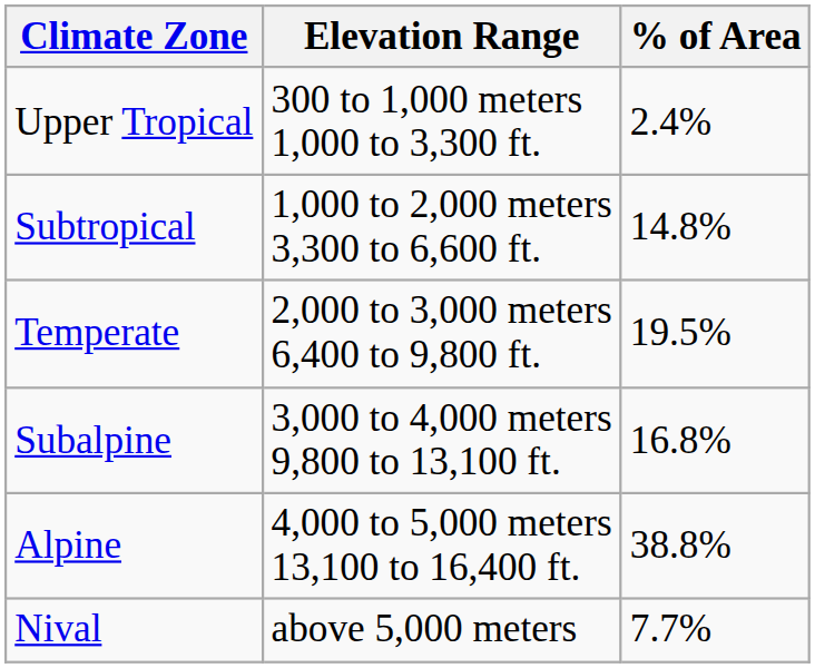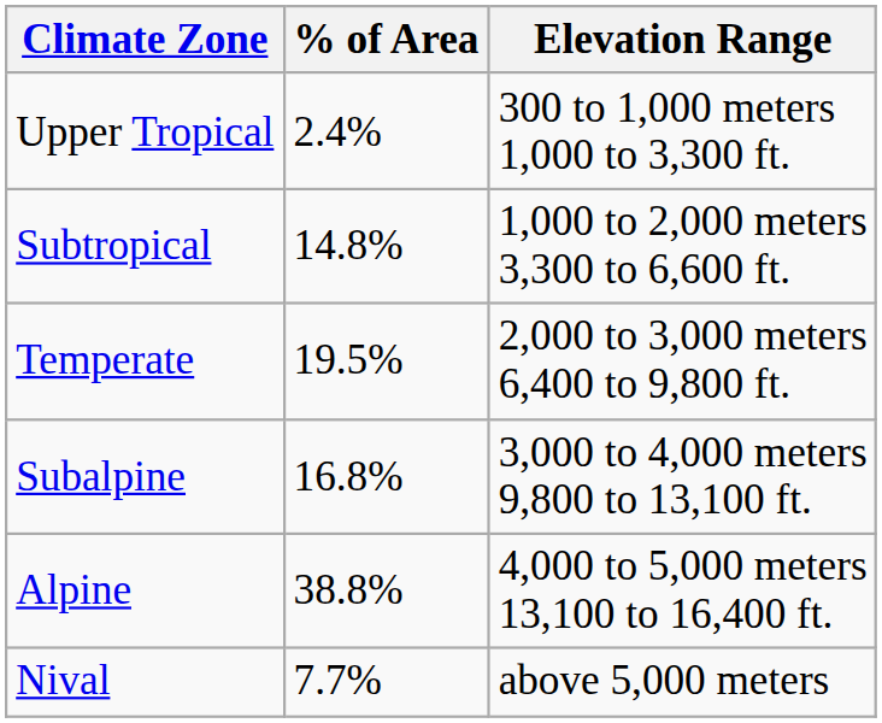 <table class="wikitable">
 <tr>
 <th><a href='#'>Climate Zone</a></th>
+<th>% of Area</th>
 <th>Elevation Range</th>
-<th>% of Area</th>
 </tr>
 <tr>
 <td>Upper <a href='#'>Tropical</a></td>
+<td>2.4%</td>
 <td>300 to 1,000 meters<br>1,000 to 3,300 ft.</td>
-<td>2.4%</td>
 </tr>
 <tr>
 <td><a href='#'>Subtropical</a></td>
+<td>14.8%</td>
 <td>1,000 to 2,000 meters<br>3,300 to 6,600 ft.</td>
-<td>14.8%</td>
 </tr>
 <tr>
 <td><a href='#'>Temperate</a></td>
+<td>19.5%</td>
 <td>2,000 to 3,000 meters<br>6,400 to 9,800 ft.</td>
-<td>19.5%</td>
 </tr>
 <tr>
 <td><a href='#'>Subalpine</a></td>
+<td>16.8%</td>
 <td>3,000 to 4,000 meters<br>9,800 to 13,100 ft.</td>
-<td>16.8%</td>
 </tr>
 <tr>
 <td><a href='#'>Alpine</a></td>
+<td>38.8%</td>
 <td>4,000 to 5,000 meters<br>13,100 to 16,400 ft.</td>
-<td>38.8%</td>
 </tr>
 <tr>
 <td><a href='#'>Nival</a></td>
+<td>7.7%</td>
 <td>above 5,000 meters</td>
-<td>7.7%</td>
 </tr>
 </table>
